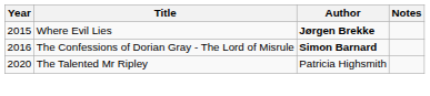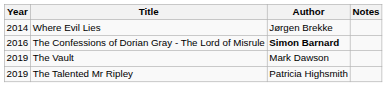 <table class="wikitable sortable">
 <tr>
 <th>Year</th>
 <th>Title</th>
 <th>Author</th>
 <th>Notes</th>
 </tr>
 <tr>
-<td>2015</td>
+<td>2014</td>
 <td>Where Evil Lies</td>
-<td><strong>Jørgen Brekke</strong></td>
+<td>Jørgen Brekke</td>
 <td></td>
 </tr>
 <tr>
 <td>2016</td>
 <td>The Confessions of Dorian Gray - The Lord of Misrule</td>
 <td><strong>Simon Barnard</strong></td>
 <td></td>
 </tr>
 <tr>
-<td>2020</td>
+<td>2019</td>
+<td>The Vault</td>
+<td>Mark Dawson</td>
+<td></td>
+</tr>
+<tr>
+<td>2019</td>
 <td>The Talented Mr Ripley</td>
 <td>Patricia Highsmith</td>
 <td></td>
 </tr>
 </table>
